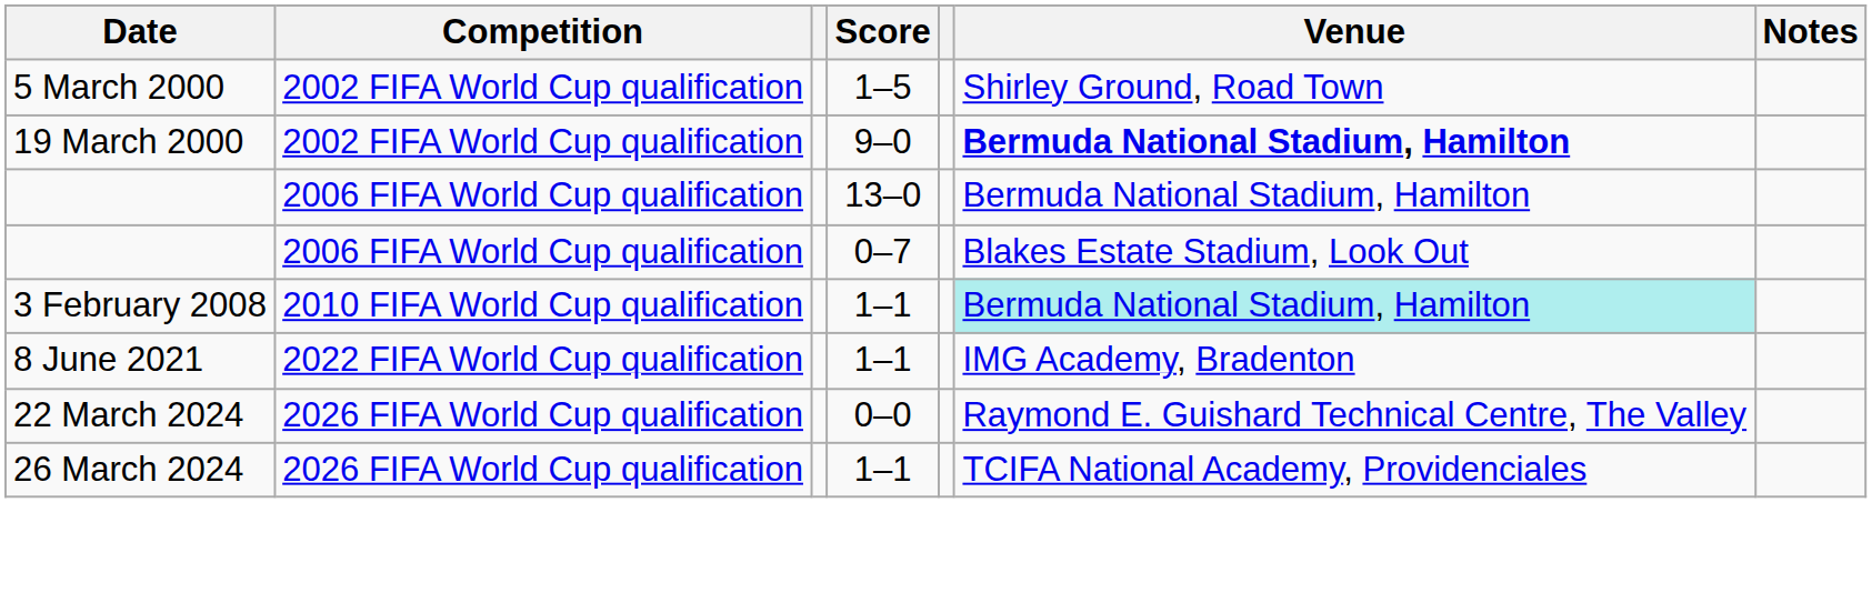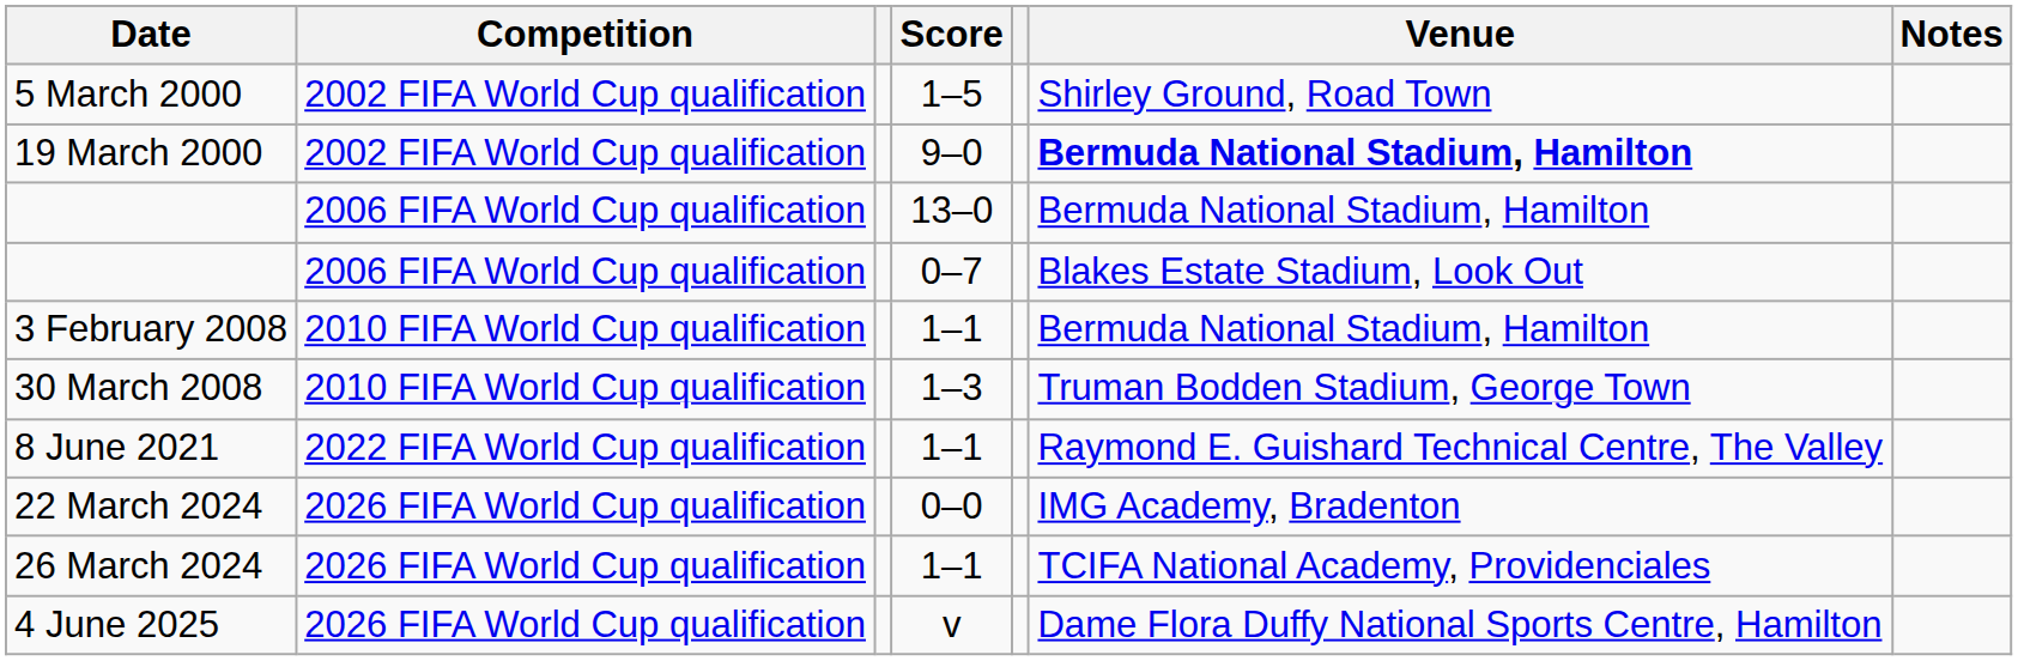 <table class="wikitable">
 <tr>
 <th>Date</th>
 <th>Competition</th>
 <th></th>
 <th>Score</th>
 <th></th>
 <th>Venue</th>
 <th>Notes</th>
 </tr>
 <tr>
 <td>5 March 2000</td>
 <td><a href='#'>2002 FIFA World Cup qualification</a></td>
 <td align=right></td>
 <td align=center>1–5</td>
 <td></td>
 <td> <a href='#'>Shirley Ground</a>, <a href='#'>Road Town</a></td>
 <td></td>
 </tr>
 <tr>
 <td>19 March 2000</td>
 <td><a href='#'>2002 FIFA World Cup qualification</a></td>
 <td align=right></td>
 <td align=center>9–0</td>
 <td></td>
 <td><strong> <a href='#'>Bermuda National Stadium</a>, <a href='#'>Hamilton</a></strong></td>
 <td></td>
 </tr>
 <tr>
 <td></td>
 <td><a href='#'>2006 FIFA World Cup qualification</a></td>
 <td align=right></td>
 <td align=center>13–0</td>
 <td></td>
 <td> <a href='#'>Bermuda National Stadium</a>, <a href='#'>Hamilton</a></td>
 <td></td>
 </tr>
 <tr>
 <td></td>
 <td><a href='#'>2006 FIFA World Cup qualification</a></td>
 <td align=right></td>
 <td align=center>0–7</td>
 <td></td>
 <td> <a href='#'>Blakes Estate Stadium</a>, <a href='#'>Look Out</a></td>
 </tr>
 <tr>
 <td>3 February 2008</td>
 <td><a href='#'>2010 FIFA World Cup qualification</a></td>
 <td align=right></td>
 <td align=center>1–1</td>
 <td></td>
-<td style="background: paleturquoise;"> <a href='#'>Bermuda National Stadium</a>, <a href='#'>Hamilton</a></td>
+<td> <a href='#'>Bermuda National Stadium</a>, <a href='#'>Hamilton</a></td>
+<td></td>
+</tr>
+<tr>
+<td>30 March 2008</td>
+<td><a href='#'>2010 FIFA World Cup qualification</a></td>
+<td align=right></td>
+<td align=center>1–3</td>
+<td></td>
+<td> <a href='#'>Truman Bodden Stadium</a>, <a href='#'>George Town</a></td>
 <td></td>
 </tr>
 <tr>
 <td>8 June 2021</td>
 <td><a href='#'>2022 FIFA World Cup qualification</a></td>
 <td align=right></td>
 <td align=center>1–1</td>
 <td></td>
-<td> <a href='#'>IMG Academy</a>, <a href='#'>Bradenton</a></td>
+<td> <a href='#'>Raymond E. Guishard Technical Centre</a>, <a href='#'>The Valley</a></td>
 <td></td>
 </tr>
 <tr>
 <td>22 March 2024</td>
 <td><a href='#'>2026 FIFA World Cup qualification</a></td>
 <td align=right></td>
 <td align=center>0–0</td>
 <td></td>
-<td> <a href='#'>Raymond E. Guishard Technical Centre</a>, <a href='#'>The Valley</a></td>
+<td> <a href='#'>IMG Academy</a>, <a href='#'>Bradenton</a></td>
 <td></td>
 </tr>
 <tr>
 <td>26 March 2024</td>
 <td><a href='#'>2026 FIFA World Cup qualification</a></td>
 <td align=right></td>
 <td align=center>1–1</td>
 <td></td>
 <td> <a href='#'>TCIFA National Academy</a>, <a href='#'>Providenciales</a></td>
 <td></td>
 </tr>
+<tr>
+<td>4 June 2025</td>
+<td><a href='#'>2026 FIFA World Cup qualification</a></td>
+<td align=right></td>
+<td align=center>v</td>
+<td></td>
+<td> <a href='#'>Dame Flora Duffy National Sports Centre</a>, <a href='#'>Hamilton</a></td>
+<td></td>
+</tr>
 </table>
